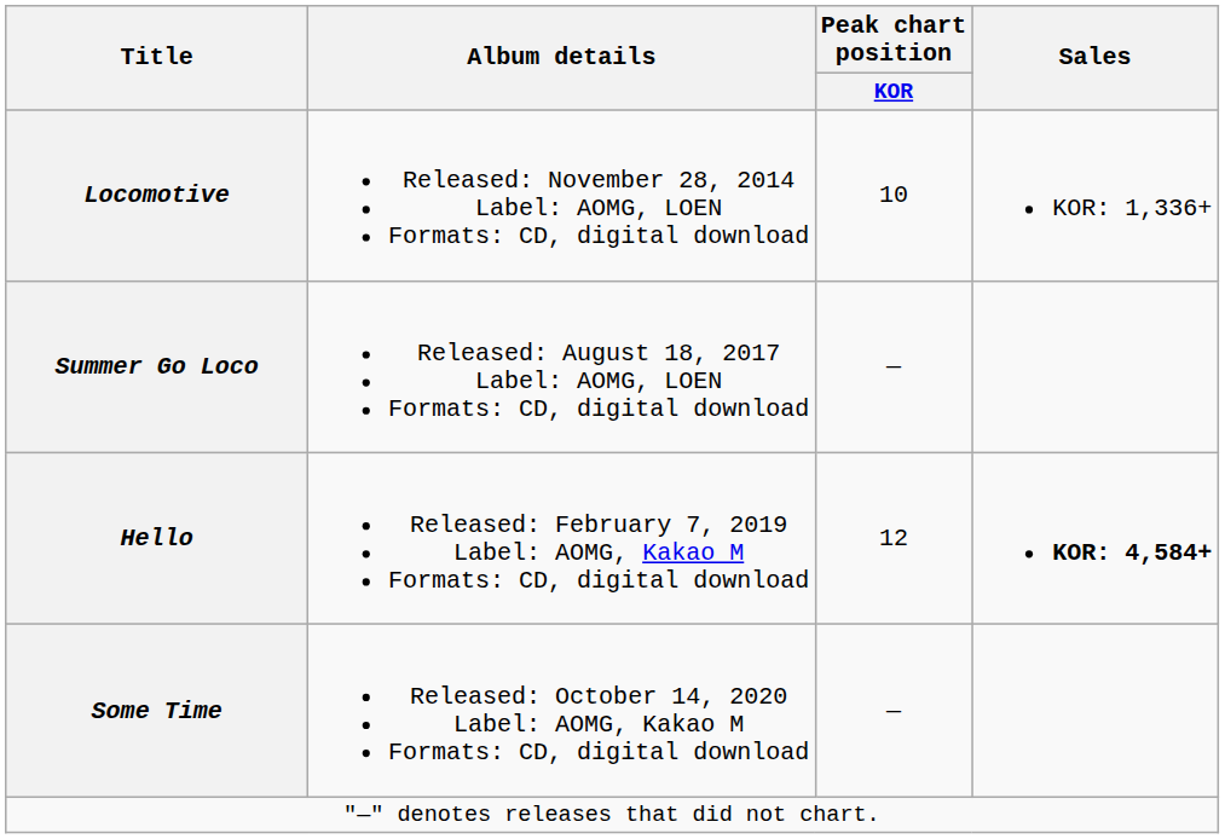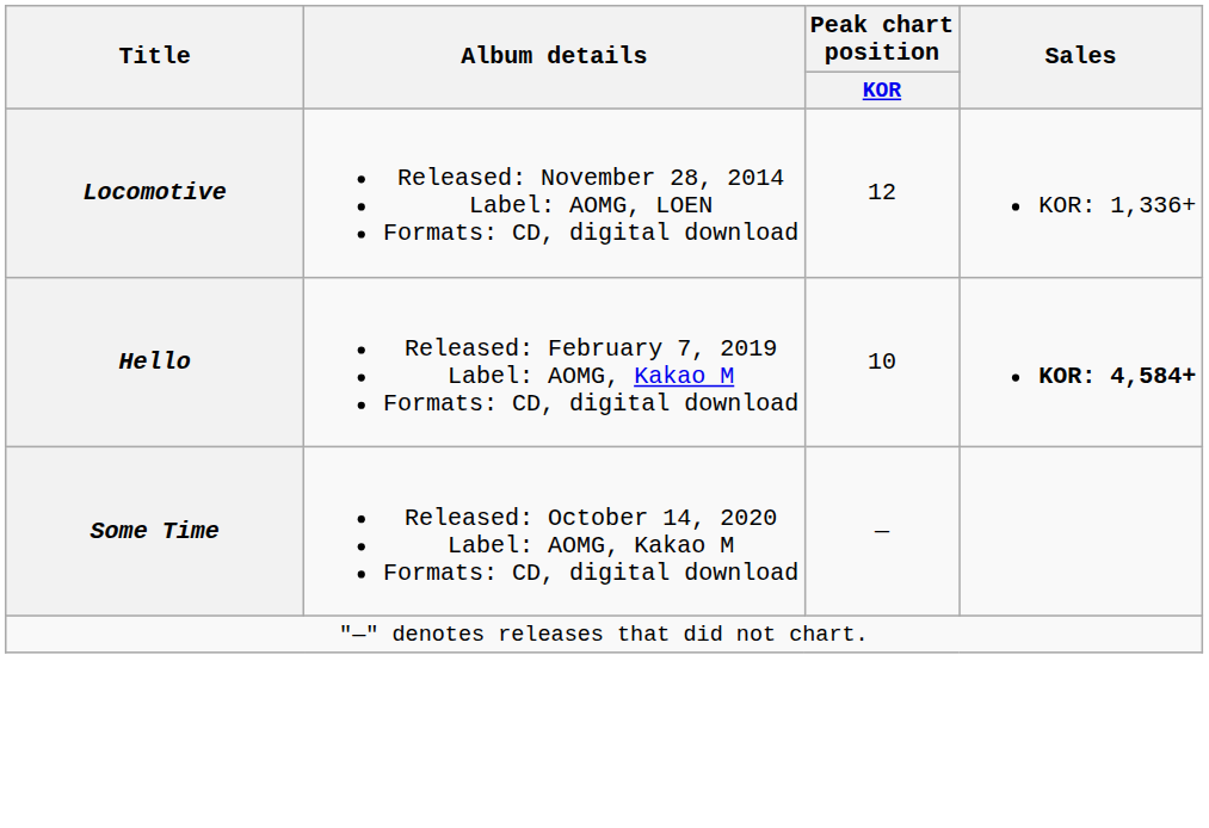 <table class="wikitable plainrowheaders" style="text-align:center;">
 <tr>
 <th rowspan="2" style="width:12em;">Title</th>
 <th rowspan="2">Album details</th>
 <th>Peak chart<br>position</th>
 <th rowspan="2">Sales</th>
 </tr>
 <tr>
 <th scope="col" style="font-size:90%;"><a href='#'>KOR</a><br></th>
 </tr>
 <tr>
 <th scope=row><em>Locomotive</em></th>
 <td><br><ul><li>Released: November 28, 2014</li><li>Label: AOMG, LOEN</li><li>Formats: CD, digital download</li></ul></td>
-<td>10</td>
+<td>12</td>
 <td><br><ul><li>KOR: 1,336+</li></ul></td>
-</tr>
-<tr>
-<th scope=row><em>Summer Go Loco</em></th>
-<td><br><ul><li>Released: August 18, 2017</li><li>Label: AOMG, LOEN</li><li>Formats: CD, digital download</li></ul></td>
-<td>—</td>
-<td></td>
 </tr>
 <tr>
 <th scope=row><em>Hello</em></th>
 <td><br><ul><li>Released: February 7, 2019</li><li>Label: AOMG, <a href='#'>Kakao M</a></li><li>Formats: CD, digital download</li></ul></td>
-<td>12</td>
+<td>10</td>
 <td><strong><br><ul><li>KOR: 4,584+</li></ul></strong></td>
 </tr>
 <tr>
 <th scope=row><em>Some Time</em></th>
 <td><br><ul><li>Released: October 14, 2020</li><li>Label: AOMG, Kakao M</li><li>Formats: CD, digital download</li></ul></td>
 <td>—</td>
 <td></td>
 </tr>
 <tr>
 <td colspan="4" style="font-size:9pt;">"—" denotes releases that did not chart.</td>
 </tr>
 </table>
